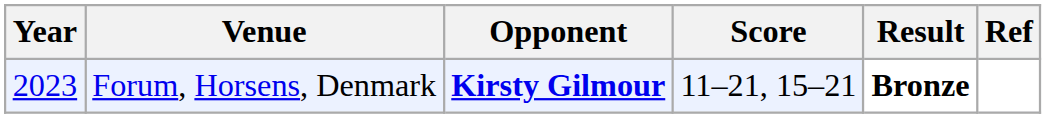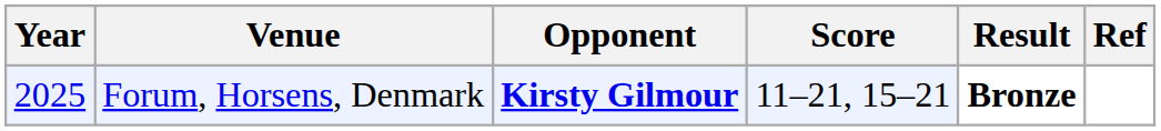 <table class="sortable wikitable" style="font-size: 90%">
 <tr>
 <th>Year</th>
 <th>Venue</th>
 <th>Opponent</th>
 <th>Score</th>
 <th>Result</th>
 <th>Ref</th>
 </tr>
 <tr style="background:#ECF2FF">
-<td align="center"><a href='#'>2023</a></td>
+<td align="center"><a href='#'>2025</a></td>
 <td align="left"><a href='#'>Forum</a>, <a href='#'>Horsens</a>, Denmark</td>
 <td align="left"><strong> <a href='#'>Kirsty Gilmour</a></strong></td>
 <td align="left">11–21, 15–21</td>
 <td style="text-align:left; background:white"> <strong>Bronze</strong></td>
 <td style="text-align:center; background:white"></td>
 </tr>
 </table>
